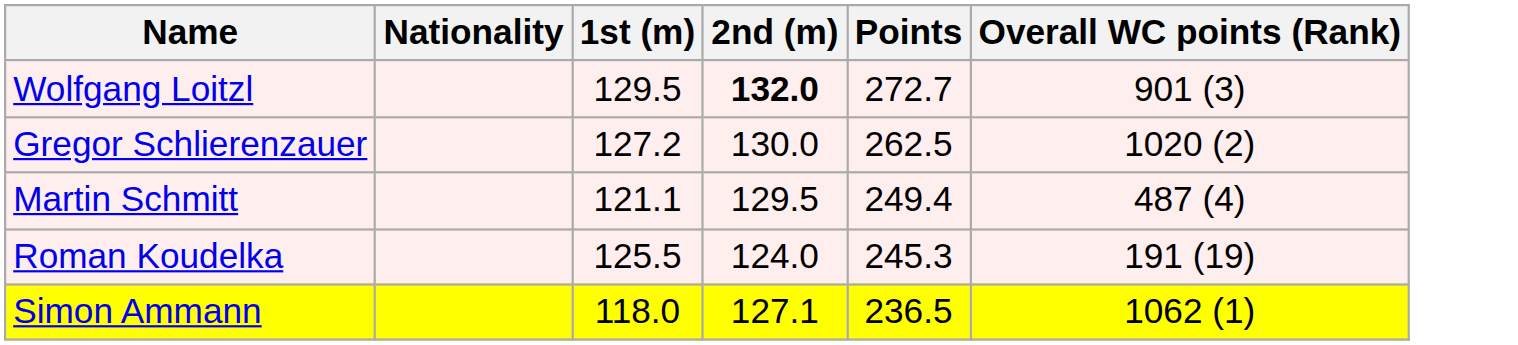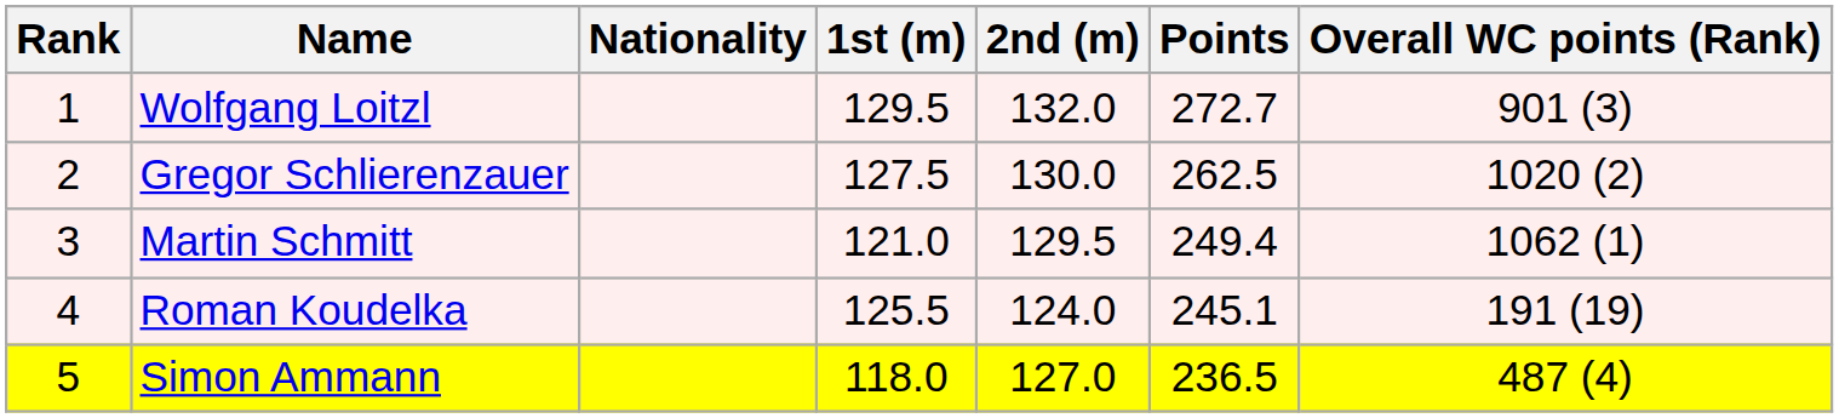 <table class="wikitable">
 <tr>
+<th align=Center>Rank</th>
 <th>Name</th>
 <th>Nationality</th>
 <th align=Center>1st (m)</th>
 <th>2nd (m)</th>
 <th>Points</th>
 <th>Overall WC points (Rank)</th>
 </tr>
 <tr style="background:#ffeeee;">
+<td align=center>1</td>
 <td align=left><a href='#'>Wolfgang Loitzl</a></td>
 <td align=left></td>
 <td align=center>129.5</td>
-<td align=center><strong>132.0</strong></td>
+<td align=center>132.0</td>
 <td align=center>272.7</td>
 <td align=center>901 (3)</td>
 </tr>
 <tr style="background:#ffeeee;">
+<td align=center>2</td>
 <td align=left><a href='#'>Gregor Schlierenzauer</a></td>
 <td align=left></td>
-<td align=center>127.2</td>
+<td align=center>127.5</td>
 <td align=center>130.0</td>
 <td align=center>262.5</td>
 <td align=center>1020 (2)</td>
 </tr>
 <tr style="background:#ffeeee;">
+<td align=center>3</td>
 <td align=left><a href='#'>Martin Schmitt</a></td>
 <td align=left></td>
-<td align=center>121.1</td>
+<td align=center>121.0</td>
 <td align=center>129.5</td>
 <td align=center>249.4</td>
-<td align=center>487 (4)</td>
+<td align=center>1062 (1)</td>
 </tr>
 <tr style="background:#ffeeee;">
+<td align=center>4</td>
 <td align=left><a href='#'>Roman Koudelka</a></td>
 <td align=left></td>
 <td align=center>125.5</td>
 <td align=center>124.0</td>
-<td align=center>245.3</td>
+<td align=center>245.1</td>
 <td align=center>191 (19)</td>
 </tr>
 <tr style="background:#ffff00;">
+<td align=center>5</td>
 <td align=left><a href='#'>Simon Ammann</a></td>
 <td align=left></td>
 <td align=center>118.0</td>
-<td align=center>127.1</td>
+<td align=center>127.0</td>
 <td align=center>236.5</td>
-<td align=center>1062 (1)</td>
+<td align=center>487 (4)</td>
 </tr>
 </table>
